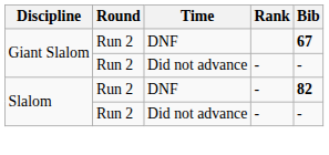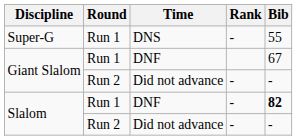 <table class="wikitable">
 <tr>
 <th>Discipline</th>
 <th>Round</th>
 <th>Time</th>
 <th>Rank</th>
 <th>Bib</th>
 </tr>
 <tr>
+<td>Super-G</td>
+<td>Run 1</td>
+<td><abbr>DNS</abbr></td>
+<td>-</td>
+<td>55</td>
+</tr>
+<tr>
 <td rowspan="2">Giant Slalom</td>
-<td>Run 2</td>
+<td>Run 1</td>
 <td><abbr>DNF</abbr></td>
 <td></td>
-<td><strong>67</strong></td>
+<td>67</td>
 </tr>
 <tr>
 <td>Run 2</td>
 <td>Did not advance</td>
 <td>-</td>
 <td>-</td>
 </tr>
 <tr>
 <td rowspan="2">Slalom</td>
-<td>Run 2</td>
+<td>Run 1</td>
 <td><abbr>DNF</abbr></td>
 <td>-</td>
 <td><strong>82</strong></td>
 </tr>
 <tr>
 <td>Run 2</td>
 <td>Did not advance</td>
 <td>-</td>
 <td>-</td>
 </tr>
 </table>
